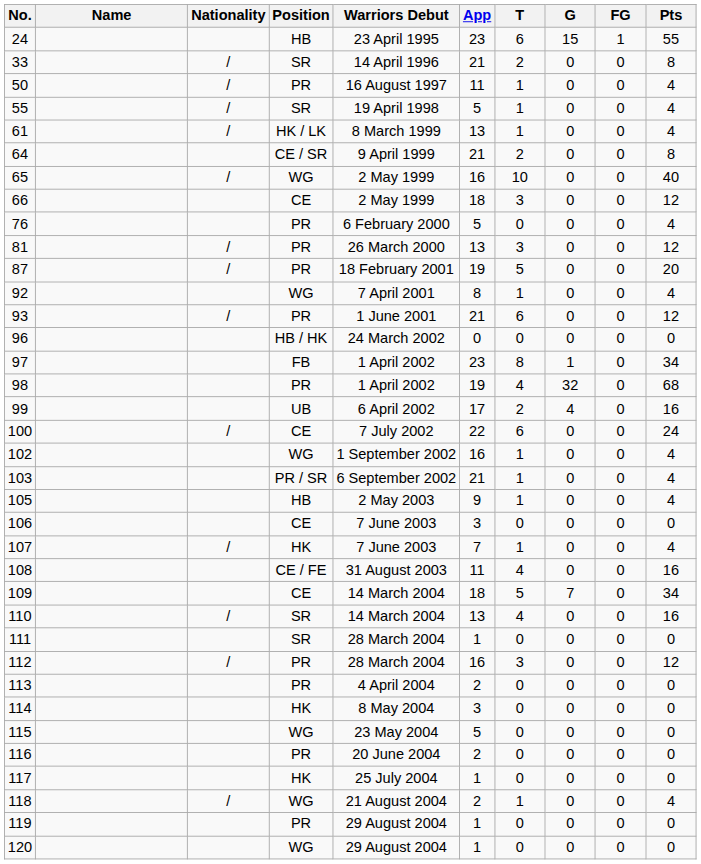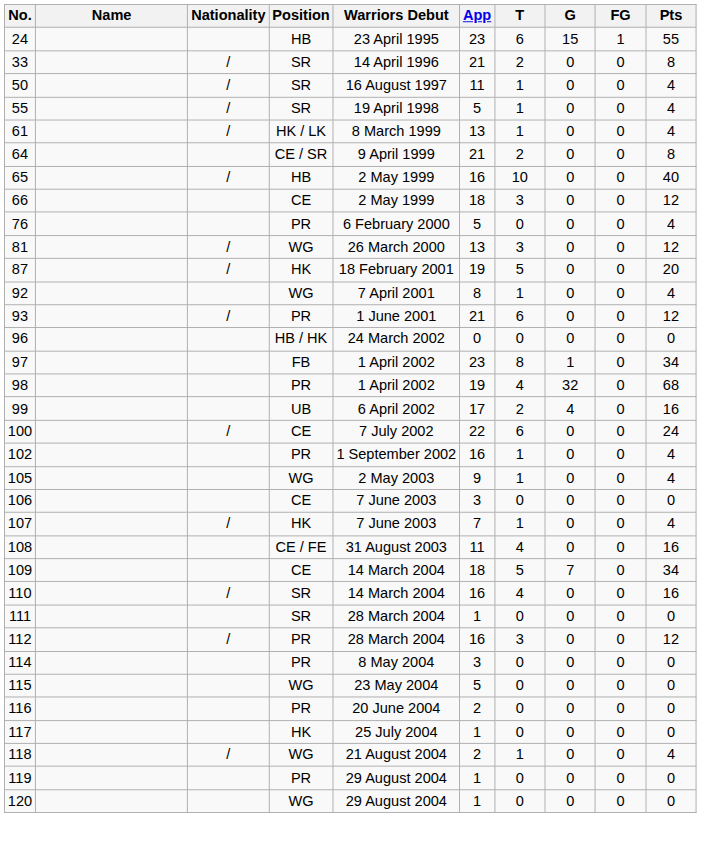 <table class="wikitable sortable" style="text-align: center;">
 <tr>
 <th>No.</th>
 <th style="width:10em">Name</th>
 <th>Nationality</th>
 <th>Position</th>
 <th>Warriors Debut</th>
 <th><a href='#'>App</a></th>
 <th style="width:3em">T</th>
 <th style="width:3em">G</th>
 <th style="width:3em">FG</th>
 <th style="width:3em">Pts</th>
 </tr>
 <tr>
 <td>24</td>
 <td align=left></td>
 <td></td>
 <td>HB</td>
 <td>23 April 1995</td>
 <td>23</td>
 <td>6</td>
 <td>15</td>
 <td>1</td>
 <td>55</td>
 </tr>
 <tr>
 <td>33</td>
 <td align=left></td>
 <td> / </td>
 <td>SR</td>
 <td>14 April 1996</td>
 <td>21</td>
 <td>2</td>
 <td>0</td>
 <td>0</td>
 <td>8</td>
 </tr>
 <tr>
 <td>50</td>
 <td align=left></td>
 <td> / </td>
-<td>PR</td>
+<td>SR</td>
 <td>16 August 1997</td>
 <td>11</td>
 <td>1</td>
 <td>0</td>
 <td>0</td>
 <td>4</td>
 </tr>
 <tr>
 <td>55</td>
 <td align=left></td>
 <td> / </td>
 <td>SR</td>
 <td>19 April 1998</td>
 <td>5</td>
 <td>1</td>
 <td>0</td>
 <td>0</td>
 <td>4</td>
 </tr>
 <tr>
 <td>61</td>
 <td align=left></td>
 <td> / </td>
 <td>HK / LK</td>
 <td>8 March 1999</td>
 <td>13</td>
 <td>1</td>
 <td>0</td>
 <td>0</td>
 <td>4</td>
 </tr>
 <tr>
 <td>64</td>
 <td align=left></td>
 <td></td>
 <td>CE / SR</td>
 <td>9 April 1999</td>
 <td>21</td>
 <td>2</td>
 <td>0</td>
 <td>0</td>
 <td>8</td>
 </tr>
 <tr>
 <td>65</td>
 <td align=left></td>
 <td> / </td>
-<td>WG</td>
+<td>HB</td>
 <td>2 May 1999</td>
 <td>16</td>
 <td>10</td>
 <td>0</td>
 <td>0</td>
 <td>40</td>
 </tr>
 <tr>
 <td>66</td>
 <td align=left></td>
 <td></td>
 <td>CE</td>
 <td>2 May 1999</td>
 <td>18</td>
 <td>3</td>
 <td>0</td>
 <td>0</td>
 <td>12</td>
 </tr>
 <tr>
 <td>76</td>
 <td align=left></td>
 <td></td>
 <td>PR</td>
 <td>6 February 2000</td>
 <td>5</td>
 <td>0</td>
 <td>0</td>
 <td>0</td>
 <td>4</td>
 </tr>
 <tr>
 <td>81</td>
 <td align=left></td>
 <td> / </td>
-<td>PR</td>
+<td>WG</td>
 <td>26 March 2000</td>
 <td>13</td>
 <td>3</td>
 <td>0</td>
 <td>0</td>
 <td>12</td>
 </tr>
 <tr>
 <td>87</td>
 <td align=left></td>
 <td> / </td>
-<td>PR</td>
+<td>HK</td>
 <td>18 February 2001</td>
 <td>19</td>
 <td>5</td>
 <td>0</td>
 <td>0</td>
 <td>20</td>
 </tr>
 <tr>
 <td>92</td>
 <td align=left></td>
 <td></td>
 <td>WG</td>
 <td>7 April 2001</td>
 <td>8</td>
 <td>1</td>
 <td>0</td>
 <td>0</td>
 <td>4</td>
 </tr>
 <tr>
 <td>93</td>
 <td align=left></td>
 <td> / </td>
 <td>PR</td>
 <td>1 June 2001</td>
 <td>21</td>
 <td>6</td>
 <td>0</td>
 <td>0</td>
 <td>12</td>
 </tr>
 <tr>
 <td>96</td>
 <td align=left></td>
 <td></td>
 <td>HB / HK</td>
 <td>24 March 2002</td>
 <td>0</td>
 <td>0</td>
 <td>0</td>
 <td>0</td>
 <td>0</td>
 </tr>
 <tr>
 <td>97</td>
 <td align=left></td>
 <td></td>
 <td>FB</td>
 <td>1 April 2002</td>
 <td>23</td>
 <td>8</td>
 <td>1</td>
 <td>0</td>
 <td>34</td>
 </tr>
 <tr>
 <td>98</td>
 <td align=left></td>
 <td></td>
 <td>PR</td>
 <td>1 April 2002</td>
 <td>19</td>
 <td>4</td>
 <td>32</td>
 <td>0</td>
 <td>68</td>
 </tr>
 <tr>
 <td>99</td>
 <td align=left></td>
 <td></td>
 <td>UB</td>
 <td>6 April 2002</td>
 <td>17</td>
 <td>2</td>
 <td>4</td>
 <td>0</td>
 <td>16</td>
 </tr>
 <tr>
 <td>100</td>
 <td align=left></td>
 <td> / </td>
 <td>CE</td>
 <td>7 July 2002</td>
 <td>22</td>
 <td>6</td>
 <td>0</td>
 <td>0</td>
 <td>24</td>
 </tr>
 <tr>
 <td>102</td>
 <td align=left></td>
 <td></td>
-<td>WG</td>
+<td>PR</td>
 <td>1 September 2002</td>
 <td>16</td>
-<td>1</td>
-<td>0</td>
-<td>0</td>
-<td>4</td>
-</tr>
-<tr>
-<td>103</td>
-<td align=left></td>
-<td></td>
-<td>PR / SR</td>
-<td>6 September 2002</td>
-<td>21</td>
 <td>1</td>
 <td>0</td>
 <td>0</td>
 <td>4</td>
 </tr>
 <tr>
 <td>105</td>
 <td align=left></td>
 <td></td>
-<td>HB</td>
+<td>WG</td>
 <td>2 May 2003</td>
 <td>9</td>
 <td>1</td>
 <td>0</td>
 <td>0</td>
 <td>4</td>
 </tr>
 <tr>
 <td>106</td>
 <td align=left></td>
 <td></td>
 <td>CE</td>
 <td>7 June 2003</td>
 <td>3</td>
 <td>0</td>
 <td>0</td>
 <td>0</td>
 <td>0</td>
 </tr>
 <tr>
 <td>107</td>
 <td align=left></td>
 <td> / </td>
 <td>HK</td>
 <td>7 June 2003</td>
 <td>7</td>
 <td>1</td>
 <td>0</td>
 <td>0</td>
 <td>4</td>
 </tr>
 <tr>
 <td>108</td>
 <td align=left></td>
 <td></td>
 <td>CE / FE</td>
 <td>31 August 2003</td>
 <td>11</td>
 <td>4</td>
 <td>0</td>
 <td>0</td>
 <td>16</td>
 </tr>
 <tr>
 <td>109</td>
 <td align=left></td>
 <td></td>
 <td>CE</td>
 <td>14 March 2004</td>
 <td>18</td>
 <td>5</td>
 <td>7</td>
 <td>0</td>
 <td>34</td>
 </tr>
 <tr>
 <td>110</td>
 <td align=left></td>
 <td> / </td>
 <td>SR</td>
 <td>14 March 2004</td>
-<td>13</td>
+<td>16</td>
 <td>4</td>
 <td>0</td>
 <td>0</td>
 <td>16</td>
 </tr>
 <tr>
 <td>111</td>
 <td align=left></td>
 <td></td>
 <td>SR</td>
 <td>28 March 2004</td>
 <td>1</td>
 <td>0</td>
 <td>0</td>
 <td>0</td>
 <td>0</td>
 </tr>
 <tr>
 <td>112</td>
 <td align=left></td>
 <td> / </td>
 <td>PR</td>
 <td>28 March 2004</td>
 <td>16</td>
 <td>3</td>
 <td>0</td>
 <td>0</td>
 <td>12</td>
 </tr>
 <tr>
-<td>113</td>
+<td>114</td>
 <td align=left></td>
 <td></td>
 <td>PR</td>
-<td>4 April 2004</td>
-<td>2</td>
-<td>0</td>
-<td>0</td>
-<td>0</td>
-<td>0</td>
-</tr>
-<tr>
-<td>114</td>
-<td align=left></td>
-<td></td>
-<td>HK</td>
 <td>8 May 2004</td>
 <td>3</td>
 <td>0</td>
 <td>0</td>
 <td>0</td>
 <td>0</td>
 </tr>
 <tr>
 <td>115</td>
 <td align=left></td>
 <td></td>
 <td>WG</td>
 <td>23 May 2004</td>
 <td>5</td>
 <td>0</td>
 <td>0</td>
 <td>0</td>
 <td>0</td>
 </tr>
 <tr>
 <td>116</td>
 <td align=left></td>
 <td></td>
 <td>PR</td>
 <td>20 June 2004</td>
 <td>2</td>
 <td>0</td>
 <td>0</td>
 <td>0</td>
 <td>0</td>
 </tr>
 <tr>
 <td>117</td>
 <td align=left></td>
 <td></td>
 <td>HK</td>
 <td>25 July 2004</td>
 <td>1</td>
 <td>0</td>
 <td>0</td>
 <td>0</td>
 <td>0</td>
 </tr>
 <tr>
 <td>118</td>
 <td align=left></td>
 <td> / </td>
 <td>WG</td>
 <td>21 August 2004</td>
 <td>2</td>
 <td>1</td>
 <td>0</td>
 <td>0</td>
 <td>4</td>
 </tr>
 <tr>
 <td>119</td>
 <td align=left></td>
 <td></td>
 <td>PR</td>
 <td>29 August 2004</td>
 <td>1</td>
 <td>0</td>
 <td>0</td>
 <td>0</td>
 <td>0</td>
 </tr>
 <tr>
 <td>120</td>
 <td align=left></td>
 <td></td>
 <td>WG</td>
 <td>29 August 2004</td>
 <td>1</td>
 <td>0</td>
 <td>0</td>
 <td>0</td>
 <td>0</td>
 </tr>
 </table>
